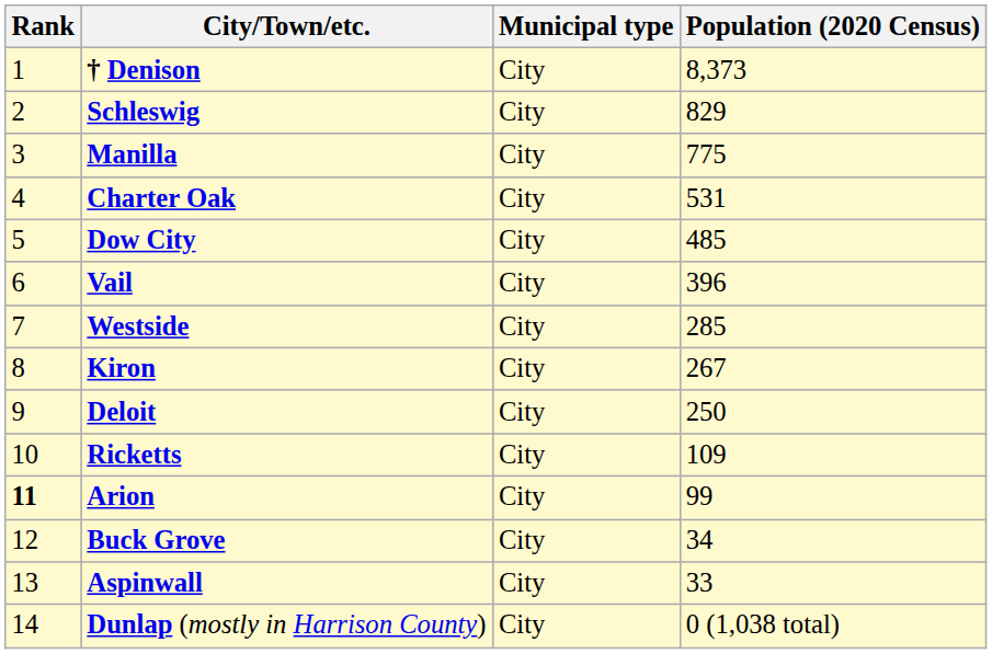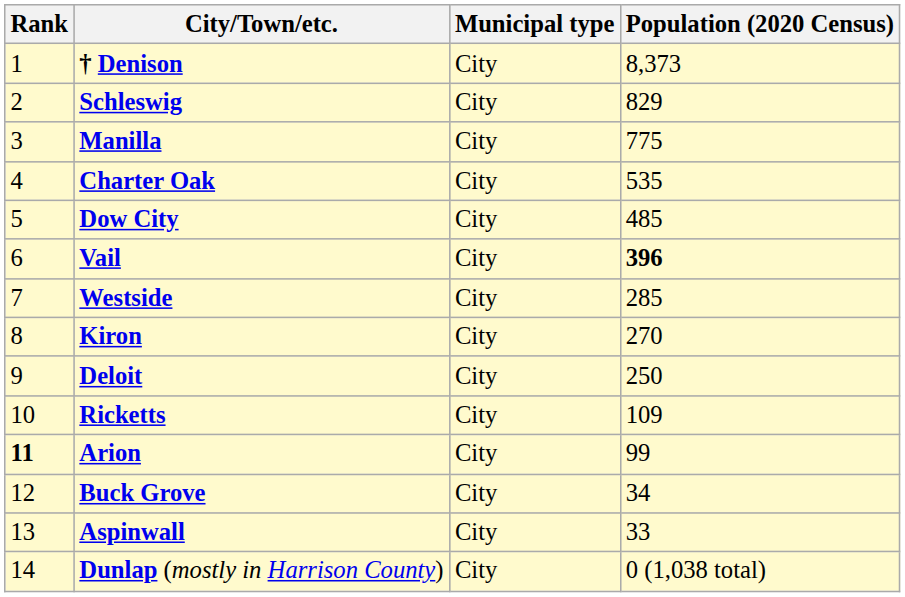 <table class="wikitable sortable">
 <tr>
 <th>Rank</th>
 <th>City/Town/etc.</th>
 <th>Municipal type</th>
 <th>Population (2020 Census)</th>
 </tr>
 <tr style=background-color:#FFFACD>
 <td>1</td>
 <td><strong>†</strong> <strong><a href='#'>Denison</a></strong></td>
 <td>City</td>
 <td>8,373</td>
 </tr>
 <tr style=background-color:#FFFACD>
 <td>2</td>
 <td><strong><a href='#'>Schleswig</a></strong></td>
 <td>City</td>
 <td>829</td>
 </tr>
 <tr style=background-color:#FFFACD>
 <td>3</td>
 <td><strong><a href='#'>Manilla</a></strong></td>
 <td>City</td>
 <td>775</td>
 </tr>
 <tr style=background-color:#FFFACD>
 <td>4</td>
 <td><strong><a href='#'>Charter Oak</a></strong></td>
 <td>City</td>
-<td>531</td>
+<td>535</td>
 </tr>
 <tr style=background-color:#FFFACD>
 <td>5</td>
 <td><strong><a href='#'>Dow City</a></strong></td>
 <td>City</td>
 <td>485</td>
 </tr>
 <tr style=background-color:#FFFACD>
 <td>6</td>
 <td><strong><a href='#'>Vail</a></strong></td>
 <td>City</td>
-<td>396</td>
+<td><strong>396</strong></td>
 </tr>
 <tr style=background-color:#FFFACD>
 <td>7</td>
 <td><strong><a href='#'>Westside</a></strong></td>
 <td>City</td>
 <td>285</td>
 </tr>
 <tr style=background-color:#FFFACD>
 <td>8</td>
 <td><strong><a href='#'>Kiron</a></strong></td>
 <td>City</td>
-<td>267</td>
+<td>270</td>
 </tr>
 <tr style=background-color:#FFFACD>
 <td>9</td>
 <td><strong><a href='#'>Deloit</a></strong></td>
 <td>City</td>
 <td>250</td>
 </tr>
 <tr style=background-color:#FFFACD>
 <td>10</td>
 <td><strong><a href='#'>Ricketts</a></strong></td>
 <td>City</td>
 <td>109</td>
 </tr>
 <tr style=background-color:#FFFACD>
 <td><strong>11</strong></td>
 <td><strong><a href='#'>Arion</a></strong></td>
 <td>City</td>
 <td>99</td>
 </tr>
 <tr style=background-color:#FFFACD>
 <td>12</td>
 <td><strong><a href='#'>Buck Grove</a></strong></td>
 <td>City</td>
 <td>34</td>
 </tr>
 <tr style=background-color:#FFFACD>
 <td>13</td>
 <td><strong><a href='#'>Aspinwall</a></strong></td>
 <td>City</td>
 <td>33</td>
 </tr>
 <tr style=background-color:#FFFACD>
 <td>14</td>
 <td><strong><a href='#'>Dunlap</a></strong> (<em>mostly in <a href='#'>Harrison County</a></em>)</td>
 <td>City</td>
 <td>0 (1,038 total)</td>
 </tr>
 </table>
